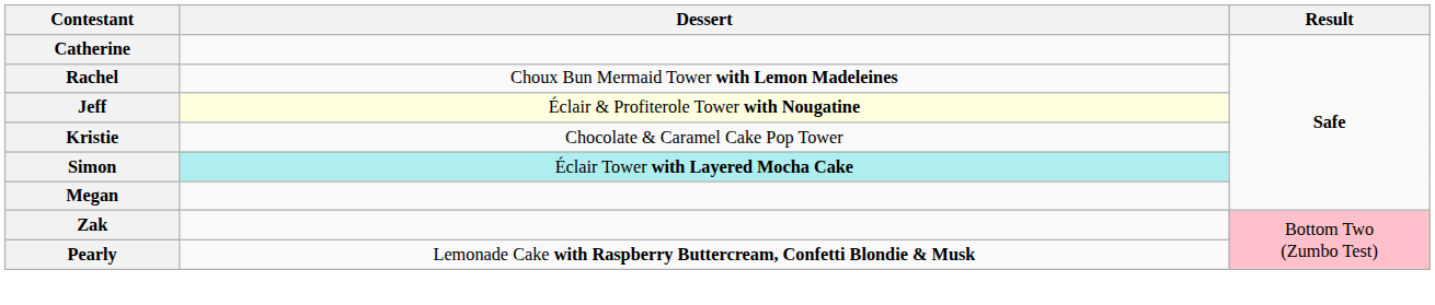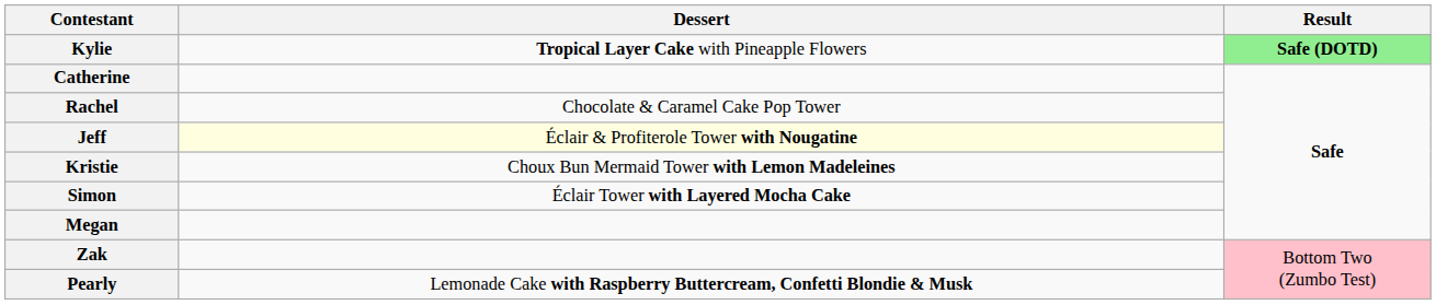 <table class="wikitable plainrowheaders" style="text-align:center; font-size:90%; width:80em;">
 <tr>
 <th>Contestant</th>
 <th>Dessert</th>
 <th>Result</th>
+</tr>
+<tr>
+<th>Kylie</th>
+<td><strong>Tropical Layer Cake</strong> with Pineapple Flowers</td>
+<td bgcolor="lightgreen"><strong>Safe (DOTD)</strong></td>
 </tr>
 <tr>
 <th>Catherine</th>
 <td></td>
 <td rowspan="6"><strong>Safe<em></td>
 </tr>
 <tr>
 <th>Rachel</th>
-<td></strong>Choux Bun Mermaid Tower<strong> with Lemon Madeleines</td>
+<td></strong>Chocolate & Caramel Cake Pop Tower<strong></td>
 </tr>
 <tr>
 <th>Jeff</th>
 <td style="background: lightyellow;"></strong>Éclair & Profiterole Tower<strong> with Nougatine</td>
 </tr>
 <tr>
 <th>Kristie</th>
-<td></strong>Chocolate & Caramel Cake Pop Tower<strong></td>
+<td></strong>Choux Bun Mermaid Tower<strong> with Lemon Madeleines</td>
 </tr>
 <tr>
 <th>Simon</th>
-<td style="background: paleturquoise;"></strong>Éclair Tower<strong> with Layered Mocha Cake</td>
+<td></strong>Éclair Tower<strong> with Layered Mocha Cake</td>
 </tr>
 <tr>
 <th>Megan</th>
 <td></td>
 </tr>
 <tr>
 <th>Zak</th>
 <td></td>
 <td rowspan="2" bgcolor="pink"></strong>Bottom Two<br>(Zumbo Test)<strong></td>
 </tr>
 <tr>
 <th>Pearly</th>
 <td></strong>Lemonade Cake<strong> with Raspberry Buttercream, Confetti Blondie & Musk</td>
 </tr>
 </table>
